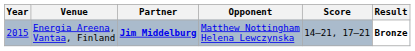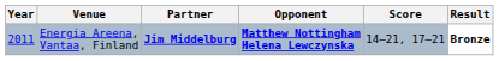 <table class="sortable wikitable" style="font-size: 90%;">
 <tr>
 <th>Year</th>
 <th>Venue</th>
 <th>Partner</th>
 <th>Opponent</th>
 <th>Score</th>
 <th>Result</th>
 </tr>
 <tr style="background:#AABBCC">
-<td align="center"><a href='#'>2015</a></td>
+<td align="center"><a href='#'>2011</a></td>
 <td align="left"><a href='#'>Energia Areena</a>,<br><a href='#'>Vantaa</a>, Finland</td>
 <td align="left"><strong> <a href='#'>Jim Middelburg</a></strong></td>
-<td align="left"> <a href='#'>Matthew Nottingham</a><br> <a href='#'>Helena Lewczynska</a></td>
+<td align="left"><strong> <a href='#'>Matthew Nottingham</a><br> <a href='#'>Helena Lewczynska</a></strong></td>
 <td align="left">14–21, 17–21</td>
 <td style="text-align:left; background:white"> <strong>Bronze</strong></td>
 </tr>
 </table>
